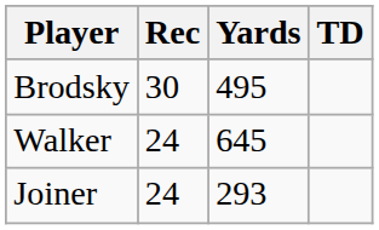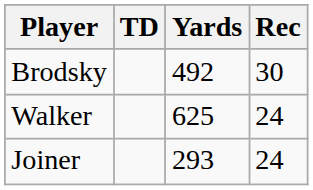 <table class="wikitable">
 <tr>
 <th>Player</th>
+<th>TD</th>
+<th>Yards</th>
 <th>Rec</th>
-<th>Yards</th>
-<th>TD</th>
 </tr>
 <tr>
 <td>Brodsky</td>
+<td></td>
+<td>492</td>
 <td>30</td>
-<td>495</td>
-<td></td>
 </tr>
 <tr>
 <td>Walker</td>
+<td></td>
+<td>625</td>
 <td>24</td>
-<td>645</td>
-<td></td>
 </tr>
 <tr>
 <td>Joiner</td>
+<td></td>
+<td>293</td>
 <td>24</td>
-<td>293</td>
-<td></td>
 </tr>
 </table>
